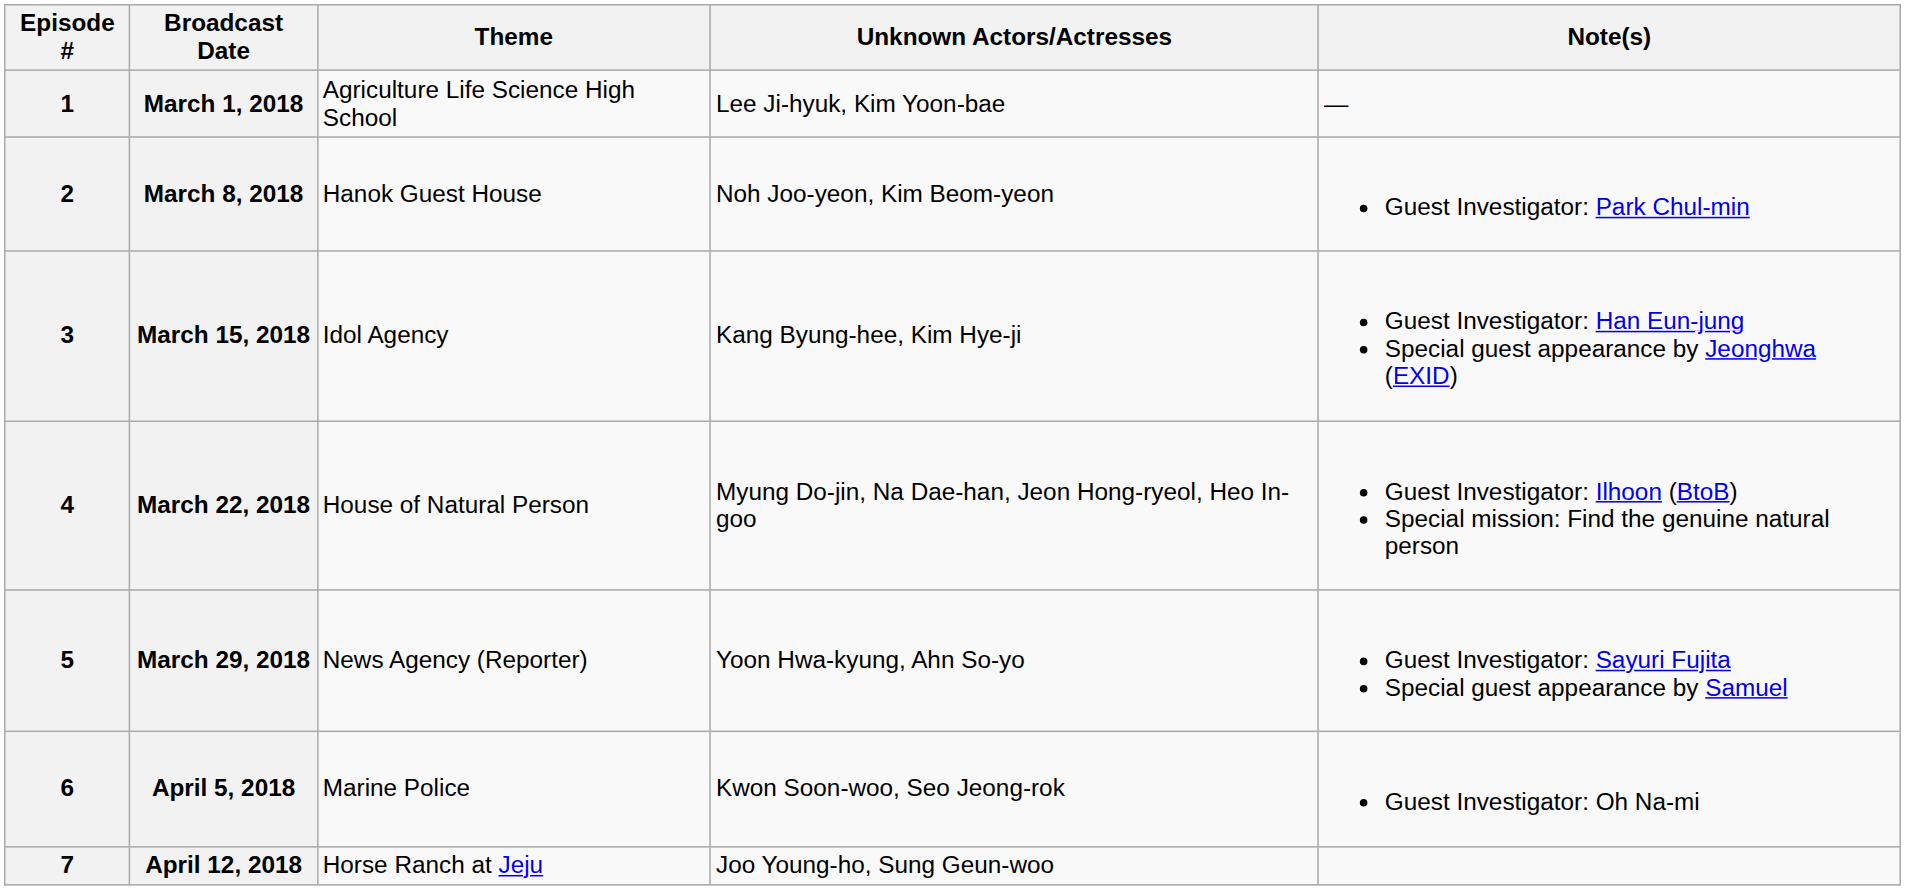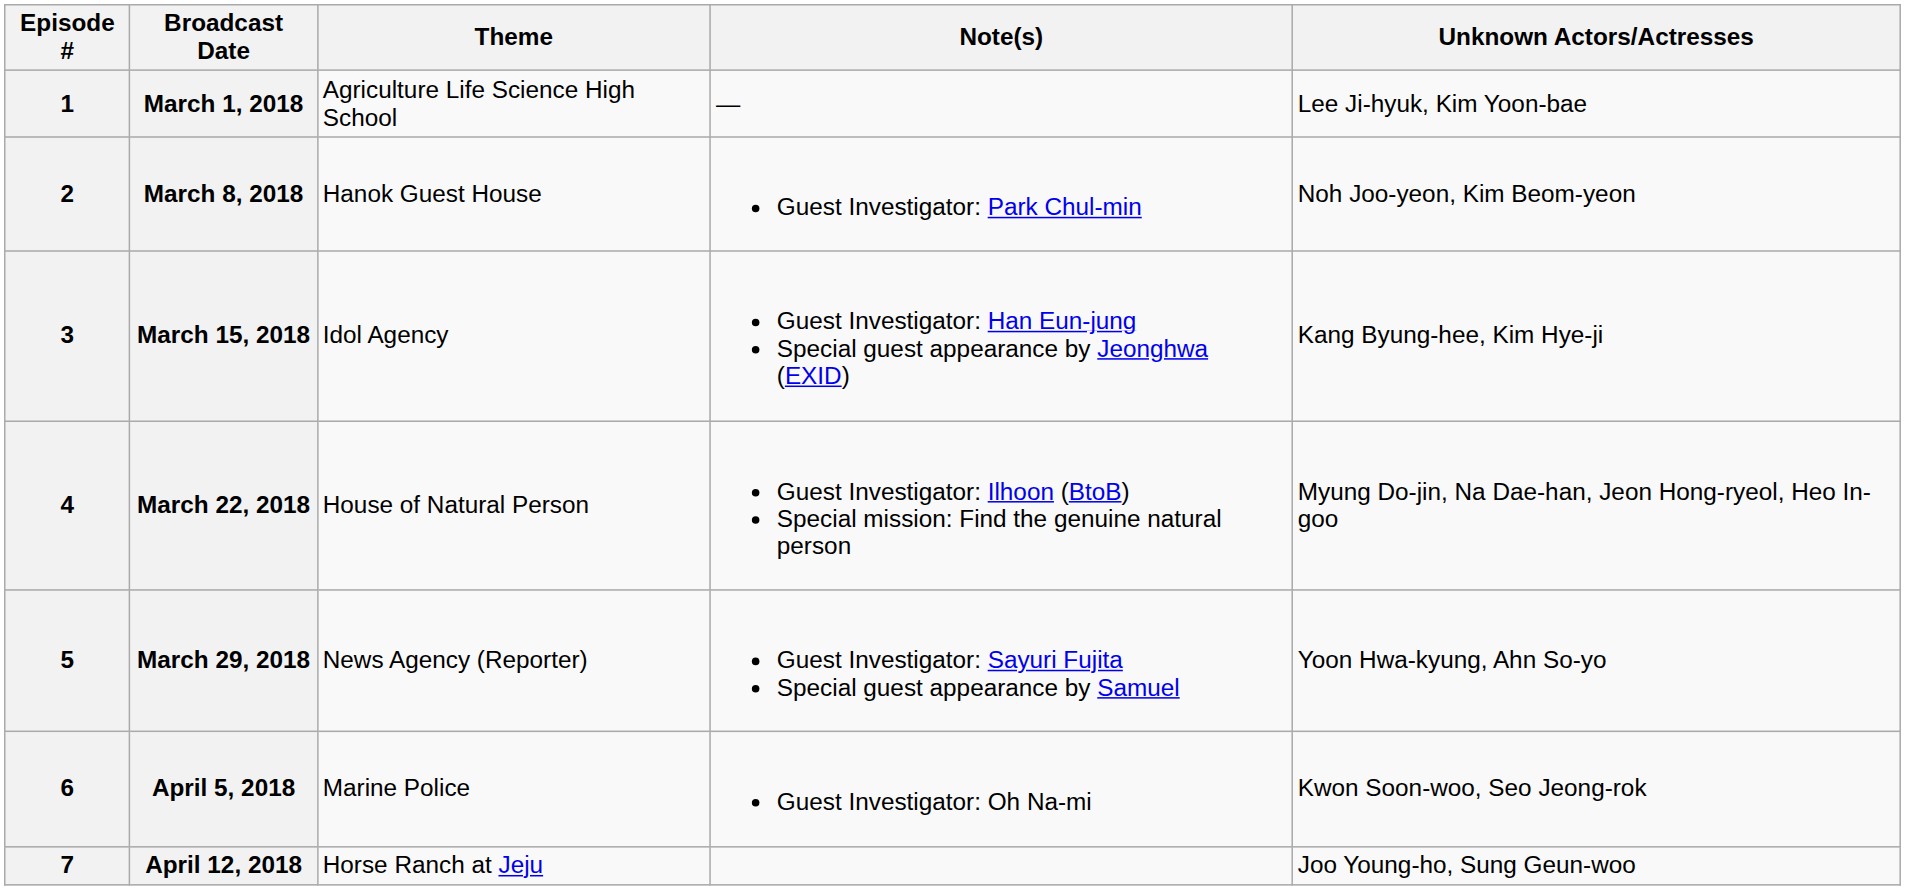 <table Class ="wikitable sortable">
 <tr>
 <th>Episode #</th>
 <th>Broadcast Date</th>
 <th>Theme</th>
+<th>Note(s)</th>
 <th>Unknown Actors/Actresses</th>
-<th>Note(s)</th>
 </tr>
 <tr>
 <th>1</th>
 <th>March 1, 2018</th>
 <td>Agriculture Life Science High School</td>
+<td>—</td>
 <td>Lee Ji-hyuk, Kim Yoon-bae</td>
-<td>—</td>
 </tr>
 <tr>
 <th>2</th>
 <th>March 8, 2018</th>
 <td>Hanok Guest House</td>
+<td><br><ul><li>Guest Investigator: <a href='#'>Park Chul-min</a></li></ul></td>
 <td>Noh Joo-yeon, Kim Beom-yeon</td>
-<td><br><ul><li>Guest Investigator: <a href='#'>Park Chul-min</a></li></ul></td>
 </tr>
 <tr>
 <th>3</th>
 <th>March 15, 2018</th>
 <td>Idol Agency</td>
+<td><br><ul><li>Guest Investigator: <a href='#'>Han Eun-jung</a></li><li>Special guest appearance by <a href='#'>Jeonghwa</a> (<a href='#'>EXID</a>)</li></ul></td>
 <td>Kang Byung-hee, Kim Hye-ji</td>
-<td><br><ul><li>Guest Investigator: <a href='#'>Han Eun-jung</a></li><li>Special guest appearance by <a href='#'>Jeonghwa</a> (<a href='#'>EXID</a>)</li></ul></td>
 </tr>
 <tr>
 <th>4</th>
 <th>March 22, 2018</th>
 <td>House of Natural Person</td>
+<td><br><ul><li>Guest Investigator: <a href='#'>Ilhoon</a> (<a href='#'>BtoB</a>)</li><li>Special mission: Find the genuine natural person</li></ul></td>
 <td>Myung Do-jin, Na Dae-han, Jeon Hong-ryeol, Heo In-goo</td>
-<td><br><ul><li>Guest Investigator: <a href='#'>Ilhoon</a> (<a href='#'>BtoB</a>)</li><li>Special mission: Find the genuine natural person</li></ul></td>
 </tr>
 <tr>
 <th>5</th>
 <th>March 29, 2018</th>
 <td>News Agency (Reporter)</td>
+<td><br><ul><li>Guest Investigator: <a href='#'>Sayuri Fujita</a></li><li>Special guest appearance by <a href='#'>Samuel</a></li></ul></td>
 <td>Yoon Hwa-kyung, Ahn So-yo</td>
-<td><br><ul><li>Guest Investigator: <a href='#'>Sayuri Fujita</a></li><li>Special guest appearance by <a href='#'>Samuel</a></li></ul></td>
 </tr>
 <tr>
 <th>6</th>
 <th>April 5, 2018</th>
 <td>Marine Police</td>
+<td><br><ul><li>Guest Investigator: Oh Na-mi</li></ul></td>
 <td>Kwon Soon-woo, Seo Jeong-rok</td>
-<td><br><ul><li>Guest Investigator: Oh Na-mi</li></ul></td>
 </tr>
 <tr>
 <th>7</th>
 <th>April 12, 2018</th>
 <td>Horse Ranch at <a href='#'>Jeju</a></td>
+<td></td>
 <td>Joo Young-ho, Sung Geun-woo</td>
-<td></td>
 </tr>
 </table>
